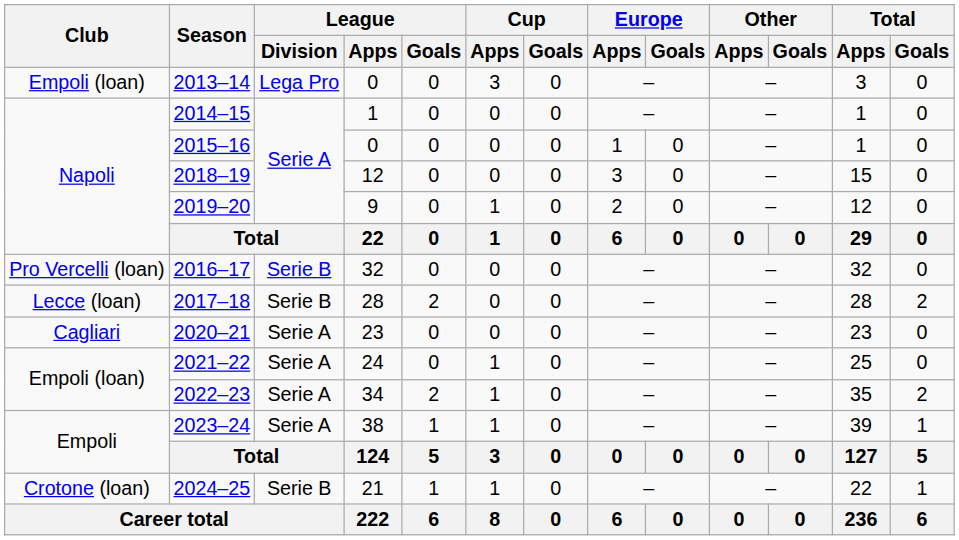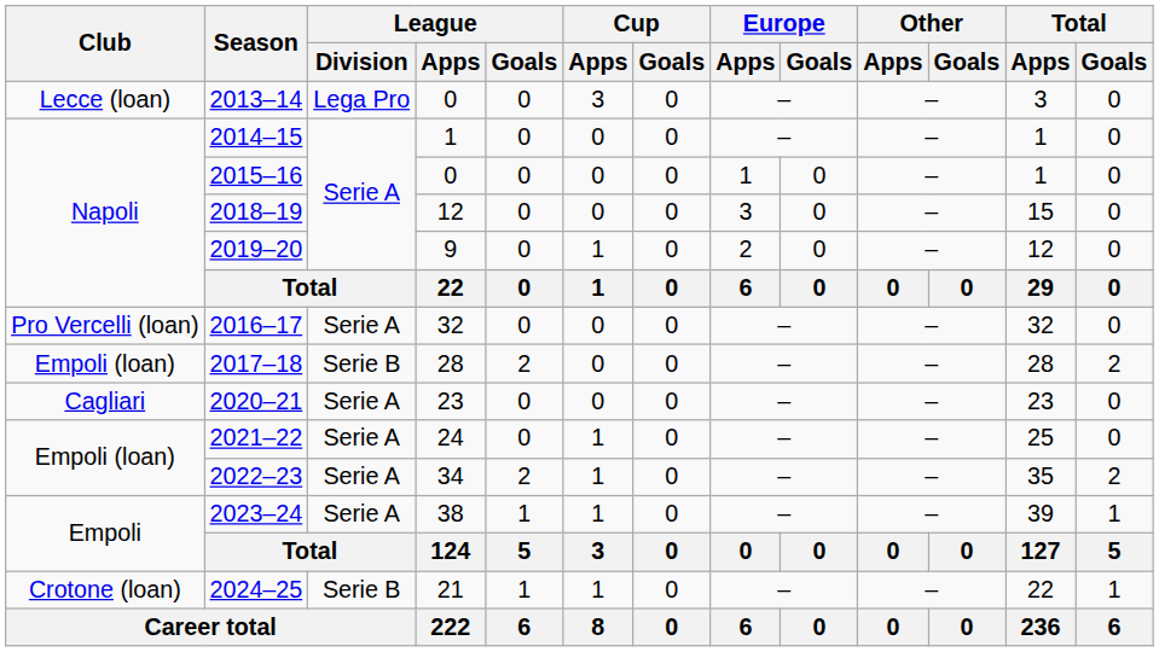 <table class="wikitable" style="text-align:center">
 <tr>
 <th rowspan="2">Club</th>
 <th rowspan="2">Season</th>
 <th colspan="3">League</th>
 <th colspan="2">Cup</th>
 <th colspan="2"><a href='#'>Europe</a></th>
 <th colspan="2">Other</th>
 <th colspan="2">Total</th>
 </tr>
 <tr>
 <th>Division</th>
 <th>Apps</th>
 <th>Goals</th>
 <th>Apps</th>
 <th>Goals</th>
 <th>Apps</th>
 <th>Goals</th>
 <th>Apps</th>
 <th>Goals</th>
 <th>Apps</th>
 <th>Goals</th>
 </tr>
 <tr>
-<td><a href='#'>Empoli</a> (loan)</td>
+<td><a href='#'>Lecce</a> (loan)</td>
 <td><a href='#'>2013–14</a></td>
 <td><a href='#'>Lega Pro</a></td>
 <td>0</td>
 <td>0</td>
 <td>3</td>
 <td>0</td>
 <td colspan="2">–</td>
 <td colspan="2">–</td>
 <td>3</td>
 <td>0</td>
 </tr>
 <tr>
 <td rowspan="5"><a href='#'>Napoli</a></td>
 <td><a href='#'>2014–15</a></td>
 <td rowspan="4"><a href='#'>Serie A</a></td>
 <td>1</td>
 <td>0</td>
 <td>0</td>
 <td>0</td>
 <td colspan="2">–</td>
 <td colspan="2">–</td>
 <td>1</td>
 <td>0</td>
 </tr>
 <tr>
 <td><a href='#'>2015–16</a></td>
 <td>0</td>
 <td>0</td>
 <td>0</td>
 <td>0</td>
 <td>1</td>
 <td>0</td>
 <td colspan="2">–</td>
 <td>1</td>
 <td>0</td>
 </tr>
 <tr>
 <td><a href='#'>2018–19</a></td>
 <td>12</td>
 <td>0</td>
 <td>0</td>
 <td>0</td>
 <td>3</td>
 <td>0</td>
 <td colspan="2">–</td>
 <td>15</td>
 <td>0</td>
 </tr>
 <tr>
 <td><a href='#'>2019–20</a></td>
 <td>9</td>
 <td>0</td>
 <td>1</td>
 <td>0</td>
 <td>2</td>
 <td>0</td>
 <td colspan="2">–</td>
 <td>12</td>
 <td>0</td>
 </tr>
 <tr>
 <th colspan="2">Total</th>
 <th>22</th>
 <th>0</th>
 <th>1</th>
 <th>0</th>
 <th>6</th>
 <th>0</th>
 <th>0</th>
 <th>0</th>
 <th>29</th>
 <th>0</th>
 </tr>
 <tr>
 <td><a href='#'>Pro Vercelli</a> (loan)</td>
 <td><a href='#'>2016–17</a></td>
-<td><a href='#'>Serie B</a></td>
+<td>Serie A</td>
 <td>32</td>
 <td>0</td>
 <td>0</td>
 <td>0</td>
 <td colspan="2">–</td>
 <td colspan="2">–</td>
 <td>32</td>
 <td>0</td>
 </tr>
 <tr>
-<td><a href='#'>Lecce</a> (loan)</td>
+<td><a href='#'>Empoli</a> (loan)</td>
 <td><a href='#'>2017–18</a></td>
 <td>Serie B</td>
 <td>28</td>
 <td>2</td>
 <td>0</td>
 <td>0</td>
 <td colspan="2">–</td>
 <td colspan="2">–</td>
 <td>28</td>
 <td>2</td>
 </tr>
 <tr>
 <td><a href='#'>Cagliari</a></td>
 <td><a href='#'>2020–21</a></td>
 <td>Serie A</td>
 <td>23</td>
 <td>0</td>
 <td>0</td>
 <td>0</td>
 <td colspan="2">–</td>
 <td colspan="2">–</td>
 <td>23</td>
 <td>0</td>
 </tr>
 <tr>
 <td rowspan="2">Empoli (loan)</td>
 <td><a href='#'>2021–22</a></td>
 <td>Serie A</td>
 <td>24</td>
 <td>0</td>
 <td>1</td>
 <td>0</td>
 <td colspan="2">–</td>
 <td colspan="2">–</td>
 <td>25</td>
 <td>0</td>
 </tr>
 <tr>
 <td><a href='#'>2022–23</a></td>
 <td>Serie A</td>
 <td>34</td>
 <td>2</td>
 <td>1</td>
 <td>0</td>
 <td colspan="2">–</td>
 <td colspan="2">–</td>
 <td>35</td>
 <td>2</td>
 </tr>
 <tr>
 <td rowspan="2">Empoli</td>
 <td><a href='#'>2023–24</a></td>
 <td>Serie A</td>
 <td>38</td>
 <td>1</td>
 <td>1</td>
 <td>0</td>
 <td colspan="2">–</td>
 <td colspan="2">–</td>
 <td>39</td>
 <td>1</td>
 </tr>
 <tr>
 <th colspan="2">Total</th>
 <th>124</th>
 <th>5</th>
 <th>3</th>
 <th>0</th>
 <th>0</th>
 <th>0</th>
 <th>0</th>
 <th>0</th>
 <th>127</th>
 <th>5</th>
 </tr>
 <tr>
 <td><a href='#'>Crotone</a> (loan)</td>
 <td><a href='#'>2024–25</a></td>
 <td>Serie B</td>
 <td>21</td>
 <td>1</td>
 <td>1</td>
 <td>0</td>
 <td colspan="2">–</td>
 <td colspan="2">–</td>
 <td>22</td>
 <td>1</td>
 </tr>
 <tr>
 <th colspan="3">Career total</th>
 <th>222</th>
 <th>6</th>
 <th>8</th>
 <th>0</th>
 <th>6</th>
 <th>0</th>
 <th>0</th>
 <th>0</th>
 <th>236</th>
 <th>6</th>
 </tr>
 </table>
